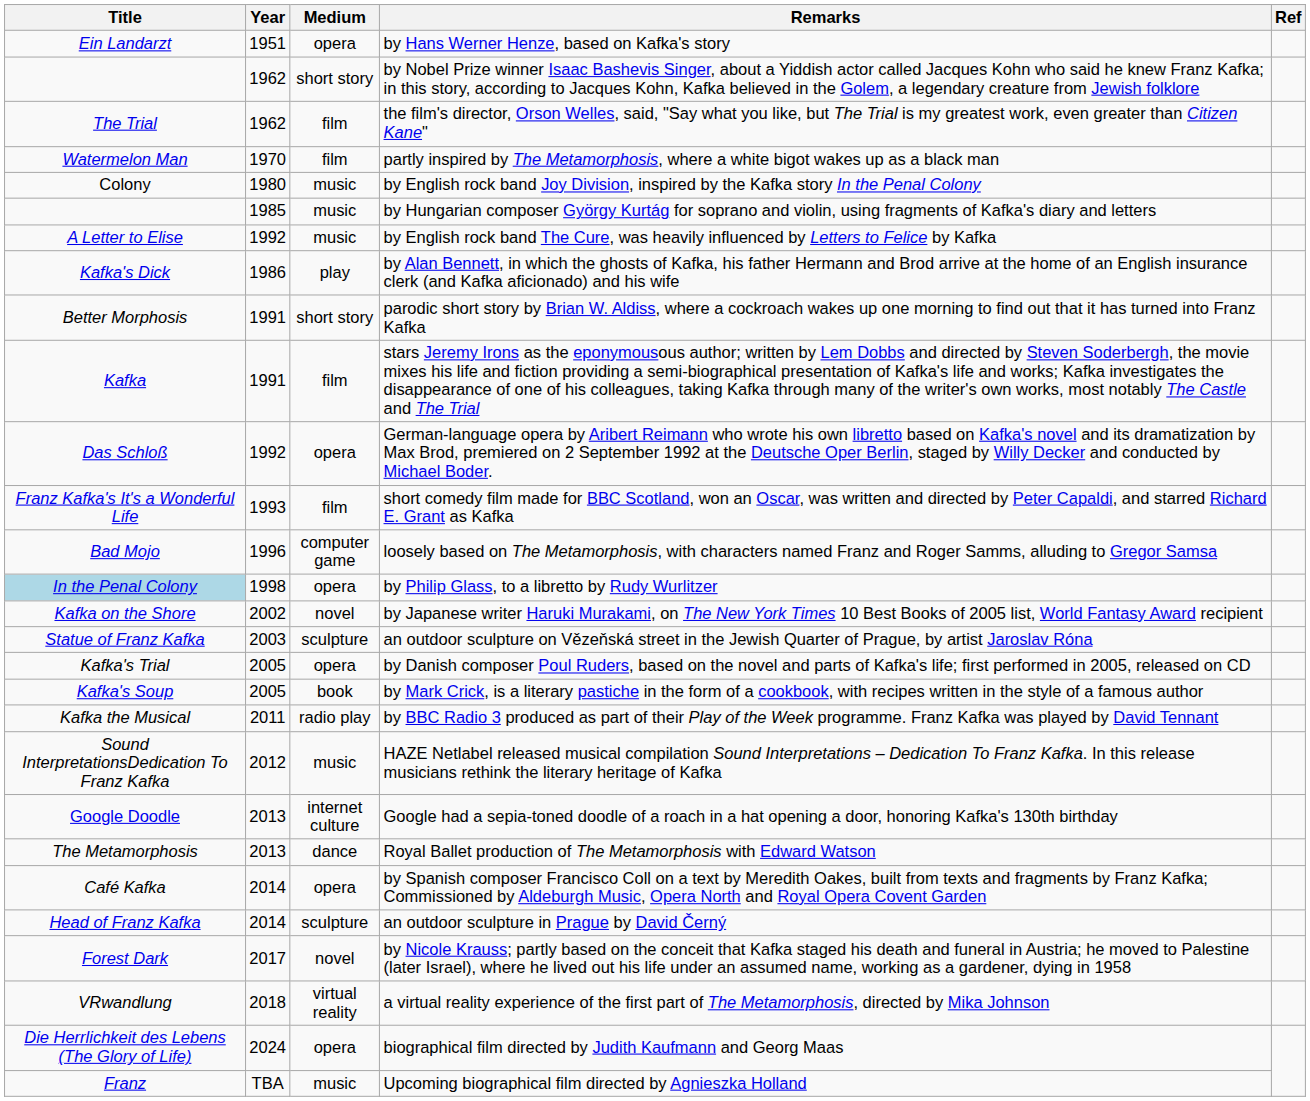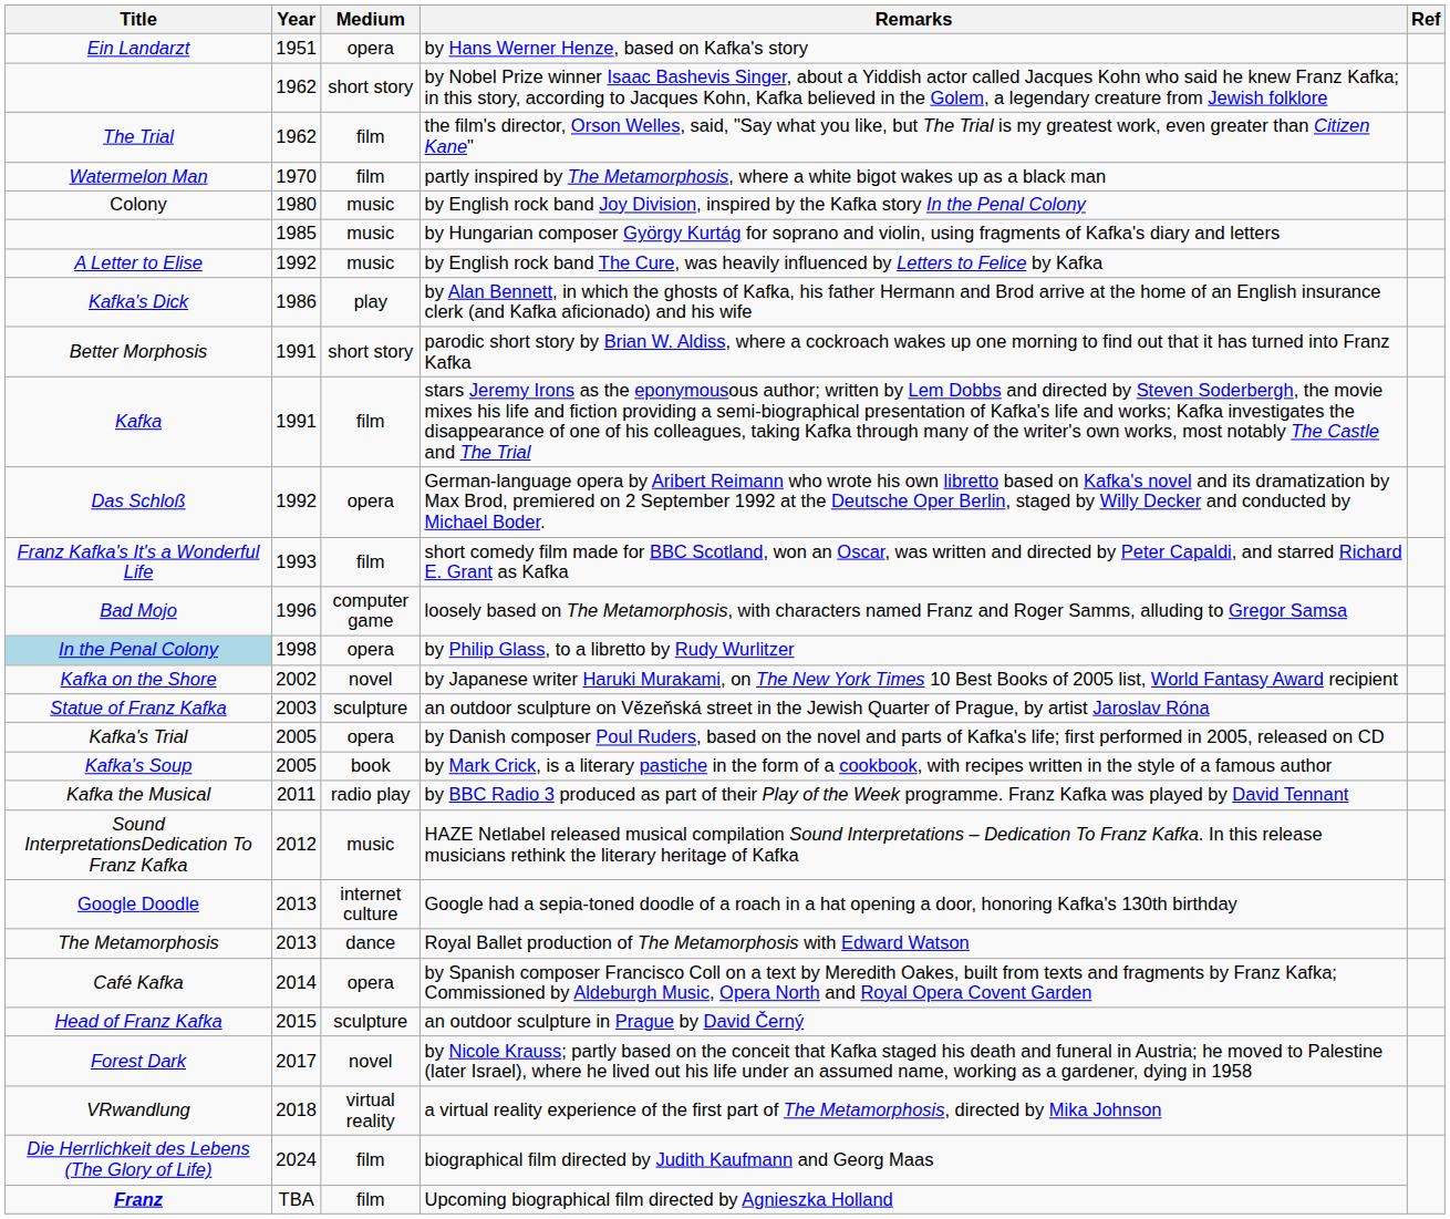 <table class="wikitable plainrowheaders sortable" style="text-align: center; margin-right: 0;">
 <tr>
 <th scope="col">Title</th>
 <th scope="col">Year</th>
 <th scope="col">Medium</th>
 <th scope="col" class="unsortable">Remarks</th>
 <th scope="col" class="unsortable">Ref</th>
 </tr>
 <tr>
 <td><a href='#'><em>Ein Landarzt</em></a></td>
 <td>1951</td>
 <td>opera</td>
 <td style="text-align: left;">by <a href='#'>Hans Werner Henze</a>, based on Kafka's story</td>
 <td></td>
 </tr>
 <tr>
 <td></td>
 <td>1962</td>
 <td>short story</td>
 <td style="text-align: left;">by Nobel Prize winner <a href='#'>Isaac Bashevis Singer</a>, about a Yiddish actor called Jacques Kohn who said he knew Franz Kafka; in this story, according to Jacques Kohn, Kafka believed in the <a href='#'>Golem</a>, a legendary creature from <a href='#'>Jewish folklore</a></td>
 <td></td>
 </tr>
 <tr>
 <td><em><a href='#'>The Trial</a></em></td>
 <td>1962</td>
 <td>film</td>
 <td style="text-align: left;">the film's director, <a href='#'>Orson Welles</a>, said, "Say what you like, but <em>The Trial</em> is my greatest work, even greater than <em><a href='#'>Citizen Kane</a></em>"</td>
 <td><br></td>
 </tr>
 <tr>
 <td><em><a href='#'>Watermelon Man</a></em></td>
 <td>1970</td>
 <td>film</td>
 <td style="text-align: left;">partly inspired by <em><a href='#'>The Metamorphosis</a></em>, where a white bigot wakes up as a black man</td>
 <td></td>
 </tr>
 <tr>
 <td>Colony</td>
 <td>1980</td>
 <td>music</td>
 <td style="text-align: left;">by English rock band <a href='#'>Joy Division</a>, inspired by the Kafka story <em><a href='#'>In the Penal Colony</a></em></td>
 <td></td>
 </tr>
 <tr>
 <td></td>
 <td>1985</td>
 <td>music</td>
 <td style="text-align: left;">by Hungarian composer <a href='#'>György Kurtág</a> for soprano and violin, using fragments of Kafka's diary and letters</td>
 <td></td>
 </tr>
 <tr>
 <td><em><a href='#'>A Letter to Elise</a></em></td>
 <td>1992</td>
 <td>music</td>
 <td style="text-align: left;">by English rock band <a href='#'>The Cure</a>, was heavily influenced by <em><a href='#'>Letters to Felice</a></em> by Kafka</td>
 <td></td>
 </tr>
 <tr>
 <td><em><a href='#'>Kafka's Dick</a></em></td>
 <td>1986</td>
 <td>play</td>
 <td style="text-align: left;">by <a href='#'>Alan Bennett</a>, in which the ghosts of Kafka, his father Hermann and Brod arrive at the home of an English insurance clerk (and Kafka aficionado) and his wife</td>
 <td></td>
 </tr>
 <tr>
 <td><em>Better Morphosis</em></td>
 <td>1991</td>
 <td>short story</td>
 <td style="text-align: left;">parodic short story by <a href='#'>Brian W. Aldiss</a>, where a cockroach wakes up one morning to find out that it has turned into Franz Kafka</td>
 <td></td>
 </tr>
 <tr>
 <td><em><a href='#'>Kafka</a></em></td>
 <td>1991</td>
 <td>film</td>
 <td style="text-align: left;">stars <a href='#'>Jeremy Irons</a> as the <a href='#'>eponymous</a>ous author; written by <a href='#'>Lem Dobbs</a> and directed by <a href='#'>Steven Soderbergh</a>, the movie mixes his life and fiction providing a semi-biographical presentation of Kafka's life and works; Kafka investigates the disappearance of one of his colleagues, taking Kafka through many of the writer's own works, most notably <em><a href='#'>The Castle</a></em> and <em><a href='#'>The Trial</a></em></td>
 <td></td>
 </tr>
 <tr>
 <td><em><a href='#'>Das Schloß</a></em></td>
 <td>1992</td>
 <td>opera</td>
 <td style="text-align: left;">German-language opera by <a href='#'>Aribert Reimann</a> who wrote his own <a href='#'>libretto</a> based on <a href='#'>Kafka's novel</a> and its dramatization by Max Brod, premiered on 2 September 1992 at the <a href='#'>Deutsche Oper Berlin</a>, staged by <a href='#'>Willy Decker</a> and conducted by <a href='#'>Michael Boder</a>.</td>
 <td></td>
 </tr>
 <tr>
 <td><em><a href='#'>Franz Kafka's It's a Wonderful Life</a></em></td>
 <td>1993</td>
 <td>film</td>
 <td style="text-align: left;">short comedy film made for <a href='#'>BBC Scotland</a>, won an <a href='#'>Oscar</a>, was written and directed by <a href='#'>Peter Capaldi</a>, and starred <a href='#'>Richard E. Grant</a> as Kafka</td>
 <td></td>
 </tr>
 <tr>
 <td><em><a href='#'>Bad Mojo</a></em></td>
 <td>1996</td>
 <td>computer game</td>
 <td style="text-align: left;">loosely based on <em>The Metamorphosis</em>, with characters named Franz and Roger Samms, alluding to <a href='#'>Gregor Samsa</a></td>
 <td></td>
 </tr>
 <tr>
 <td style="background: lightblue;"><em><a href='#'>In the Penal Colony</a></em></td>
 <td>1998</td>
 <td>opera</td>
 <td style="text-align: left;">by <a href='#'>Philip Glass</a>, to a libretto by <a href='#'>Rudy Wurlitzer</a></td>
 <td></td>
 </tr>
 <tr>
 <td><em><a href='#'>Kafka on the Shore</a></em></td>
 <td>2002</td>
 <td>novel</td>
 <td style="text-align: left;">by Japanese writer <a href='#'>Haruki Murakami</a>, on <em><a href='#'>The New York Times</a></em> 10 Best Books of 2005 list, <a href='#'>World Fantasy Award</a> recipient</td>
 <td></td>
 </tr>
 <tr>
 <td><em><a href='#'>Statue of Franz Kafka</a></em></td>
 <td>2003</td>
 <td>sculpture</td>
 <td style="text-align: left;">an outdoor sculpture on Vězeňská street in the Jewish Quarter of Prague, by artist <a href='#'>Jaroslav Róna</a></td>
 <td></td>
 </tr>
 <tr>
 <td><em>Kafka's Trial</em></td>
 <td>2005</td>
 <td>opera</td>
 <td style="text-align: left;">by Danish composer <a href='#'>Poul Ruders</a>, based on the novel and parts of Kafka's life; first performed in 2005, released on CD</td>
 <td></td>
 </tr>
 <tr>
 <td><em><a href='#'>Kafka's Soup</a></em></td>
 <td>2005</td>
 <td>book</td>
 <td style="text-align: left;">by <a href='#'>Mark Crick</a>, is a literary <a href='#'>pastiche</a> in the form of a <a href='#'>cookbook</a>, with recipes written in the style of a famous author</td>
 <td></td>
 </tr>
 <tr>
 <td><em>Kafka the Musical</em></td>
 <td>2011</td>
 <td>radio play</td>
 <td style="text-align: left;">by <a href='#'>BBC Radio 3</a> produced as part of their <em>Play of the Week</em> programme. Franz Kafka was played by <a href='#'>David Tennant</a></td>
 <td></td>
 </tr>
 <tr>
 <td><em>Sound InterpretationsDedication To Franz Kafka</em></td>
 <td>2012</td>
 <td>music</td>
 <td style="text-align: left;">HAZE Netlabel released musical compilation <em>Sound Interpretations – Dedication To Franz Kafka</em>. In this release musicians rethink the literary heritage of Kafka</td>
 <td></td>
 </tr>
 <tr>
 <td><a href='#'>Google Doodle</a></td>
 <td>2013</td>
 <td>internet culture</td>
 <td style="text-align: left;">Google had a sepia-toned doodle of a roach in a hat opening a door, honoring Kafka's 130th birthday</td>
 <td></td>
 </tr>
 <tr>
 <td><em>The Metamorphosis</em></td>
 <td>2013</td>
 <td>dance</td>
 <td style="text-align: left;">Royal Ballet production of <em>The Metamorphosis</em> with <a href='#'>Edward Watson</a></td>
 <td></td>
 </tr>
 <tr>
 <td><em>Café Kafka</em></td>
 <td>2014</td>
 <td>opera</td>
 <td style="text-align: left;">by Spanish composer Francisco Coll on a text by Meredith Oakes, built from texts and fragments by Franz Kafka; Commissioned by <a href='#'>Aldeburgh Music</a>, <a href='#'>Opera North</a> and <a href='#'>Royal Opera Covent Garden</a></td>
 <td></td>
 </tr>
 <tr>
 <td><em><a href='#'>Head of Franz Kafka</a></em></td>
-<td>2014</td>
+<td>2015</td>
 <td>sculpture</td>
 <td style="text-align: left;">an outdoor sculpture in <a href='#'>Prague</a> by <a href='#'>David Černý</a></td>
 <td></td>
 </tr>
 <tr>
 <td><em><a href='#'>Forest Dark</a></em></td>
 <td>2017</td>
 <td>novel</td>
 <td style="text-align: left;">by <a href='#'>Nicole Krauss</a>; partly based on the conceit that Kafka staged his death and funeral in Austria; he moved to Palestine (later Israel), where he lived out his life under an assumed name, working as a gardener, dying in 1958</td>
 </tr>
 <tr>
 <td><em>VRwandlung</em></td>
 <td>2018</td>
 <td>virtual reality</td>
 <td style="text-align: left;">a virtual reality experience of the first part of <em><a href='#'>The Metamorphosis</a></em>, directed by <a href='#'>Mika Johnson</a></td>
 <td></td>
 </tr>
 <tr>
 <td><em><a href='#'>Die Herrlichkeit des Lebens (The Glory of Life)</a></em></td>
 <td>2024</td>
-<td>opera</td>
+<td>film</td>
 <td style="text-align: left;">biographical film directed by <a href='#'>Judith Kaufmann</a> and Georg Maas</td>
 </tr>
 <tr>
-<td><em><a href='#'>Franz</a></em></td>
+<td><strong><em><a href='#'>Franz</a></em></strong></td>
 <td>TBA</td>
-<td>music</td>
+<td>film</td>
 <td style="text-align: left;">Upcoming biographical film directed by <a href='#'>Agnieszka Holland</a></td>
 </tr>
 </table>
